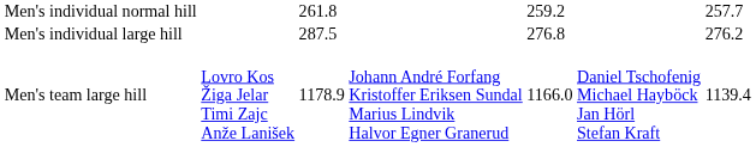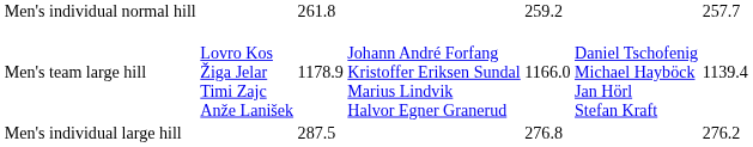 <table>
 <tr>
 <td>Men's individual normal hill<br></td>
 <td></td>
 <td>261.8</td>
 <td></td>
 <td>259.2</td>
 <td></td>
 <td>257.7</td>
 </tr>
 <tr>
+<td>Men's team large hill<br></td>
+<td><br><a href='#'>Lovro Kos</a><br><a href='#'>Žiga Jelar</a><br><a href='#'>Timi Zajc</a><br><a href='#'>Anže Lanišek</a></td>
+<td>1178.9</td>
+<td><br><a href='#'>Johann André Forfang</a><br><a href='#'>Kristoffer Eriksen Sundal</a><br><a href='#'>Marius Lindvik</a><br><a href='#'>Halvor Egner Granerud</a></td>
+<td>1166.0</td>
+<td><br><a href='#'>Daniel Tschofenig</a><br><a href='#'>Michael Hayböck</a><br><a href='#'>Jan Hörl</a><br><a href='#'>Stefan Kraft</a></td>
+<td>1139.4</td>
+</tr>
+<tr>
 <td>Men's individual large hill<br></td>
 <td></td>
 <td>287.5</td>
 <td></td>
 <td>276.8</td>
 <td></td>
 <td>276.2</td>
 </tr>
-<tr>
-<td>Men's team large hill<br></td>
-<td><br><a href='#'>Lovro Kos</a><br><a href='#'>Žiga Jelar</a><br><a href='#'>Timi Zajc</a><br><a href='#'>Anže Lanišek</a></td>
-<td>1178.9</td>
-<td><br><a href='#'>Johann André Forfang</a><br><a href='#'>Kristoffer Eriksen Sundal</a><br><a href='#'>Marius Lindvik</a><br><a href='#'>Halvor Egner Granerud</a></td>
-<td>1166.0</td>
-<td><br><a href='#'>Daniel Tschofenig</a><br><a href='#'>Michael Hayböck</a><br><a href='#'>Jan Hörl</a><br><a href='#'>Stefan Kraft</a></td>
-<td>1139.4</td>
-</tr>
 </table>
